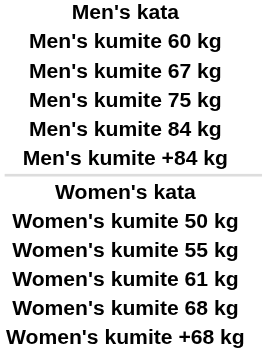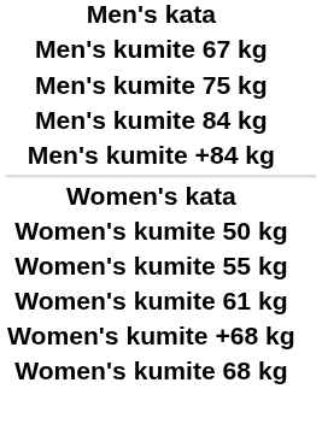 <table>
 <tr>
 <th scope="row">Men's kata</th>
-<td></td>
-<td></td>
-<td></td>
-</tr>
-<tr>
-<th scope="row">Men's kumite 60 kg</th>
 <td></td>
 <td></td>
 <td></td>
 </tr>
 <tr>
 <th scope="row">Men's kumite 67 kg</th>
 <td></td>
 <td></td>
 <td></td>
 </tr>
 <tr>
 <th scope="row">Men's kumite 75 kg</th>
 <td></td>
 <td></td>
 <td></td>
 </tr>
 <tr>
 <th scope="row">Men's kumite 84 kg</th>
 <td></td>
 <td></td>
 <td></td>
 </tr>
 <tr>
 <th scope="row">Men's kumite +84 kg</th>
 <td></td>
 <td></td>
 <td></td>
 </tr>
 <tr bgcolor=#DDDDDD>
 <td colspan=4></td>
 </tr>
 <tr>
 <th scope="row">Women's kata</th>
 <td></td>
 <td></td>
 <td></td>
 </tr>
 <tr>
 <th scope="row">Women's kumite 50 kg</th>
 <td></td>
 <td></td>
 <td></td>
 </tr>
 <tr>
 <th scope="row">Women's kumite 55 kg</th>
 <td></td>
 <td></td>
 <td></td>
 </tr>
 <tr>
 <th scope="row">Women's kumite 61 kg</th>
 <td></td>
 <td></td>
 <td></td>
 </tr>
 <tr>
+<th scope="row">Women's kumite +68 kg</th>
+<td></td>
+<td></td>
+<td></td>
+</tr>
+<tr>
 <th scope="row">Women's kumite 68 kg</th>
 <td></td>
 <td></td>
 <td></td>
 </tr>
-<tr>
-<th scope="row">Women's kumite +68 kg</th>
-<td></td>
-<td></td>
-<td></td>
-</tr>
 </table>
